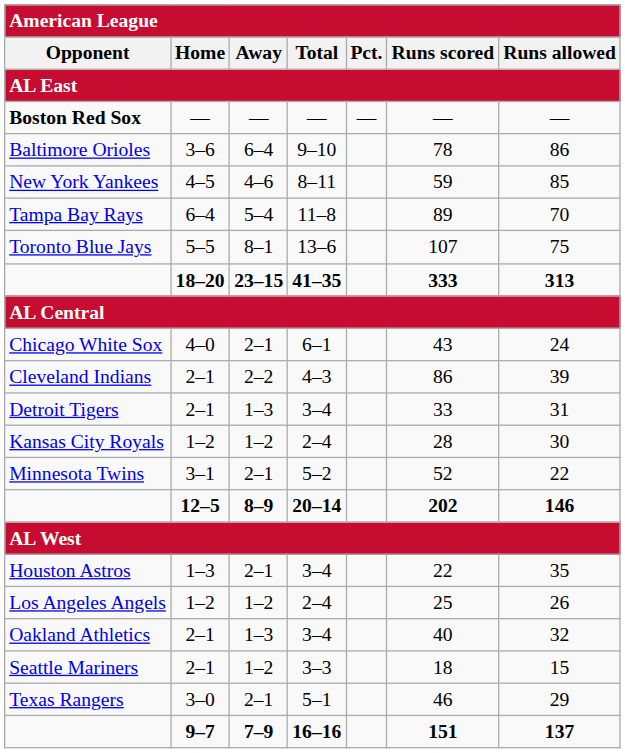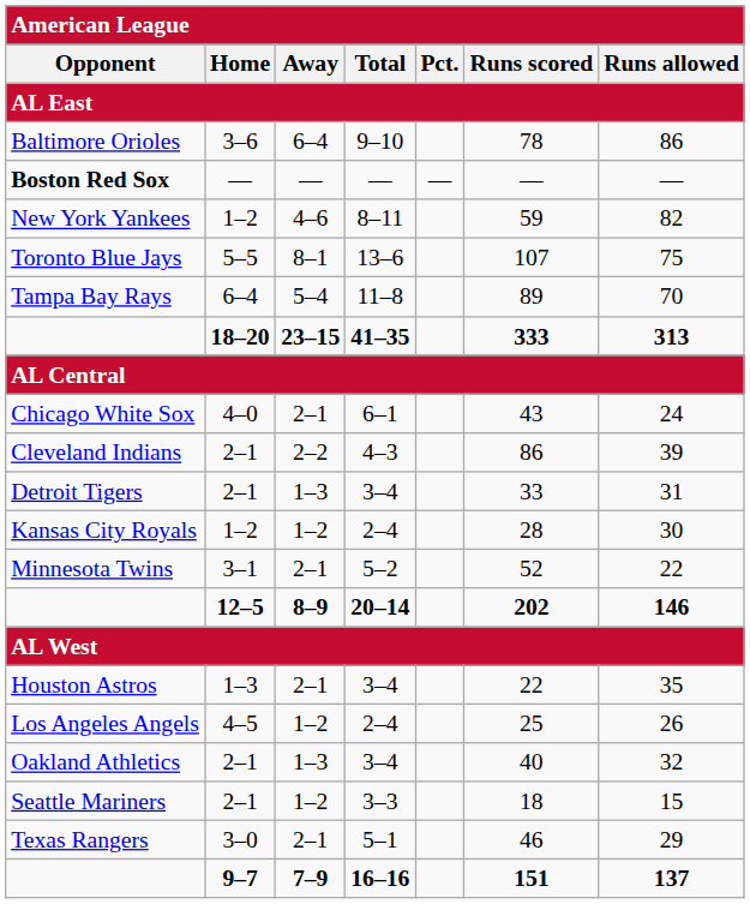 <table class="wikitable" style="font-size: 95%; text-align: center">
 <tr>
 <td colspan="7" style="text-align:left; background:#c60c30;color:#fff"><strong>American League</strong></td>
 </tr>
 <tr>
 <th>Opponent</th>
 <th>Home</th>
 <th>Away</th>
 <th>Total</th>
 <th>Pct.</th>
 <th>Runs scored</th>
 <th>Runs allowed</th>
 </tr>
 <tr>
 <td colspan="7" style="text-align:left; background:#c60c30;color:#fff"><strong>AL East</strong></td>
 </tr>
 <tr>
+<td style="text-align:left"><a href='#'>Baltimore Orioles</a></td>
+<td>3–6</td>
+<td>6–4</td>
+<td>9–10</td>
+<td></td>
+<td>78</td>
+<td>86</td>
+</tr>
+<tr>
 <td style="text-align:left"><strong>Boston Red Sox</strong></td>
 <td>—</td>
 <td>—</td>
 <td>—</td>
 <td>—</td>
 <td>—</td>
 <td>—</td>
 </tr>
 <tr>
-<td style="text-align:left"><a href='#'>Baltimore Orioles</a></td>
-<td>3–6</td>
-<td>6–4</td>
-<td>9–10</td>
-<td></td>
-<td>78</td>
-<td>86</td>
-</tr>
-<tr>
 <td style="text-align:left"><a href='#'>New York Yankees</a></td>
-<td>4–5</td>
+<td>1–2</td>
 <td>4–6</td>
 <td>8–11</td>
 <td></td>
 <td>59</td>
-<td>85</td>
+<td>82</td>
+</tr>
+<tr>
+<td style="text-align:left"><a href='#'>Toronto Blue Jays</a></td>
+<td>5–5</td>
+<td>8–1</td>
+<td>13–6</td>
+<td></td>
+<td>107</td>
+<td>75</td>
 </tr>
 <tr>
 <td style="text-align:left"><a href='#'>Tampa Bay Rays</a></td>
 <td>6–4</td>
 <td>5–4</td>
 <td>11–8</td>
 <td></td>
 <td>89</td>
 <td>70</td>
-</tr>
-<tr>
-<td style="text-align:left"><a href='#'>Toronto Blue Jays</a></td>
-<td>5–5</td>
-<td>8–1</td>
-<td>13–6</td>
-<td></td>
-<td>107</td>
-<td>75</td>
 </tr>
 <tr style="font-weight:bold">
 <td></td>
 <td>18–20</td>
 <td>23–15</td>
 <td>41–35</td>
 <td></td>
 <td>333</td>
 <td>313</td>
 </tr>
 <tr>
 <td colspan="7" style="text-align:left; background:#c60c30;color:#fff"><strong>AL Central</strong></td>
 </tr>
 <tr>
 <td style="text-align:left"><a href='#'>Chicago White Sox</a></td>
 <td>4–0</td>
 <td>2–1</td>
 <td>6–1</td>
 <td></td>
 <td>43</td>
 <td>24</td>
 </tr>
 <tr>
 <td style="text-align:left"><a href='#'>Cleveland Indians</a></td>
 <td>2–1</td>
 <td>2–2</td>
 <td>4–3</td>
 <td></td>
 <td>86</td>
 <td>39</td>
 </tr>
 <tr>
 <td style="text-align:left"><a href='#'>Detroit Tigers</a></td>
 <td>2–1</td>
 <td>1–3</td>
 <td>3–4</td>
 <td></td>
 <td>33</td>
 <td>31</td>
 </tr>
 <tr>
 <td style="text-align:left"><a href='#'>Kansas City Royals</a></td>
 <td>1–2</td>
 <td>1–2</td>
 <td>2–4</td>
 <td></td>
 <td>28</td>
 <td>30</td>
 </tr>
 <tr>
 <td style="text-align:left"><a href='#'>Minnesota Twins</a></td>
 <td>3–1</td>
 <td>2–1</td>
 <td>5–2</td>
 <td></td>
 <td>52</td>
 <td>22</td>
 </tr>
 <tr style="font-weight:bold">
 <td></td>
 <td>12–5</td>
 <td>8–9</td>
 <td>20–14</td>
 <td></td>
 <td>202</td>
 <td>146</td>
 </tr>
 <tr>
 <td colspan="7" style="text-align:left; background:#c60c30;color:#fff"><strong>AL West</strong></td>
 </tr>
 <tr>
 <td style="text-align:left"><a href='#'>Houston Astros</a></td>
 <td>1–3</td>
 <td>2–1</td>
 <td>3–4</td>
 <td></td>
 <td>22</td>
 <td>35</td>
 </tr>
 <tr>
 <td style="text-align:left"><a href='#'>Los Angeles Angels</a></td>
-<td>1–2</td>
+<td>4–5</td>
 <td>1–2</td>
 <td>2–4</td>
 <td></td>
 <td>25</td>
 <td>26</td>
 </tr>
 <tr>
 <td style="text-align:left"><a href='#'>Oakland Athletics</a></td>
 <td>2–1</td>
 <td>1–3</td>
 <td>3–4</td>
 <td></td>
 <td>40</td>
 <td>32</td>
 </tr>
 <tr>
 <td style="text-align:left"><a href='#'>Seattle Mariners</a></td>
 <td>2–1</td>
 <td>1–2</td>
 <td>3–3</td>
 <td></td>
 <td>18</td>
 <td>15</td>
 </tr>
 <tr>
 <td style="text-align:left"><a href='#'>Texas Rangers</a></td>
 <td>3–0</td>
 <td>2–1</td>
 <td>5–1</td>
 <td></td>
 <td>46</td>
 <td>29</td>
 </tr>
 <tr style="font-weight:bold">
 <td></td>
 <td>9–7</td>
 <td>7–9</td>
 <td>16–16</td>
 <td></td>
 <td>151</td>
 <td>137</td>
 </tr>
 </table>
